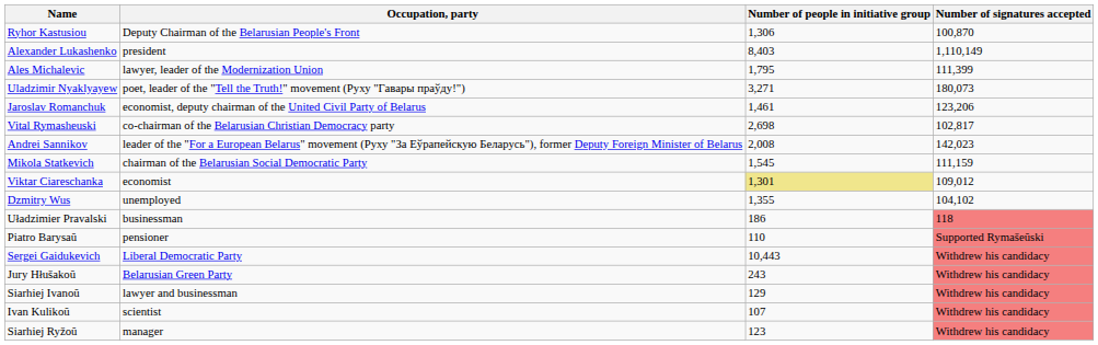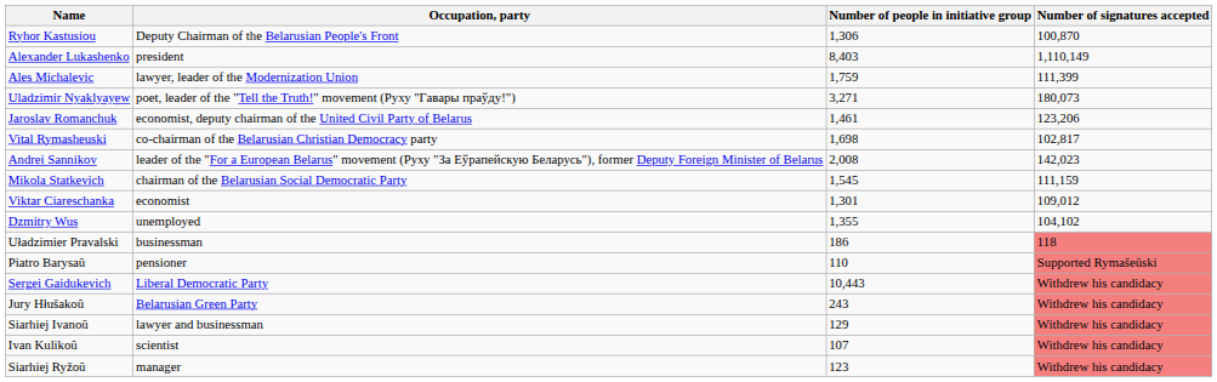 <table class="wikitable sortable">
 <tr>
 <th>Name</th>
 <th>Occupation, party</th>
 <th>Number of people in initiative group</th>
 <th>Number of signatures accepted </th>
 </tr>
 <tr>
 <td><a href='#'>Ryhor Kastusiou</a></td>
 <td>Deputy Chairman of the <a href='#'>Belarusian People's Front</a></td>
 <td>1,306</td>
 <td>100,870</td>
 </tr>
 <tr>
 <td><a href='#'>Alexander Lukashenko</a></td>
 <td>president</td>
 <td>8,403</td>
 <td>1,110,149</td>
 </tr>
 <tr>
 <td><a href='#'>Ales Michalevic</a></td>
 <td>lawyer, leader of the <a href='#'>Modernization Union</a></td>
-<td>1,795</td>
+<td>1,759</td>
 <td>111,399</td>
 </tr>
 <tr>
 <td><a href='#'>Uladzimir Nyaklyayew</a></td>
 <td>poet, leader of the "<a href='#'>Tell the Truth!</a>" movement (Руху "Гавары праўду!")</td>
 <td>3,271</td>
 <td>180,073</td>
 </tr>
 <tr>
 <td><a href='#'>Jaroslav Romanchuk</a></td>
 <td>economist, deputy chairman of the <a href='#'>United Civil Party of Belarus</a></td>
 <td>1,461</td>
 <td>123,206</td>
 </tr>
 <tr>
 <td><a href='#'>Vital Rymasheuski</a></td>
 <td>co-chairman of the <a href='#'>Belarusian Christian Democracy</a> party</td>
-<td>2,698</td>
+<td>1,698</td>
 <td>102,817</td>
 </tr>
 <tr>
 <td><a href='#'>Andrei Sannikov</a></td>
 <td>leader of the "<a href='#'>For a European Belarus</a>" movement (Руху "За Еўрапейскую Беларусь"), former <a href='#'>Deputy Foreign Minister of Belarus</a></td>
 <td>2,008</td>
 <td>142,023</td>
 </tr>
 <tr>
 <td><a href='#'>Mikola Statkevich</a></td>
 <td>chairman of the <a href='#'>Belarusian Social Democratic Party</a></td>
 <td>1,545</td>
 <td>111,159</td>
 </tr>
 <tr>
 <td><a href='#'>Viktar Ciareschanka</a></td>
 <td>economist</td>
-<td style="background: khaki;">1,301</td>
+<td>1,301</td>
 <td>109,012</td>
 </tr>
 <tr>
 <td><a href='#'>Dzmitry Wus</a></td>
 <td>unemployed</td>
 <td>1,355</td>
 <td>104,102</td>
 </tr>
 <tr>
 <td>Uładzimier Pravalski</td>
 <td>businessman</td>
 <td>186</td>
 <td style="background:#f57f7f;">118</td>
 </tr>
 <tr>
 <td>Piatro Barysaŭ</td>
 <td>pensioner</td>
 <td>110</td>
 <td style="background:#f57f7f;" colspan="3">Supported Rymašeŭski</td>
 </tr>
 <tr>
 <td><a href='#'>Sergei Gaidukevich</a></td>
 <td><a href='#'>Liberal Democratic Party</a></td>
 <td>10,443</td>
 <td style="background:#f57f7f;">Withdrew his candidacy</td>
 </tr>
 <tr>
 <td>Jury Hłušakoŭ</td>
 <td><a href='#'>Belarusian Green Party</a></td>
 <td>243</td>
 <td style="background:#f57f7f;">Withdrew his candidacy</td>
 </tr>
 <tr>
 <td>Siarhiej Ivanoŭ</td>
 <td>lawyer and businessman</td>
 <td>129</td>
 <td style="background:#f57f7f;" colspan="2">Withdrew his candidacy</td>
 </tr>
 <tr>
 <td>Ivan Kulikoŭ</td>
 <td>scientist</td>
 <td>107</td>
 <td style="background:#f57f7f;">Withdrew his candidacy</td>
 </tr>
 <tr>
 <td>Siarhiej Ryžoŭ</td>
 <td>manager</td>
 <td>123</td>
 <td style="background:#f57f7f;">Withdrew his candidacy</td>
 </tr>
 </table>
